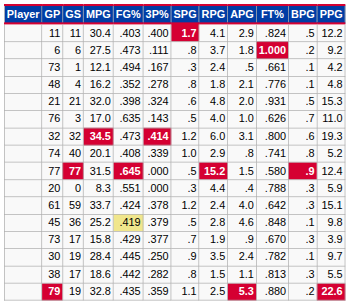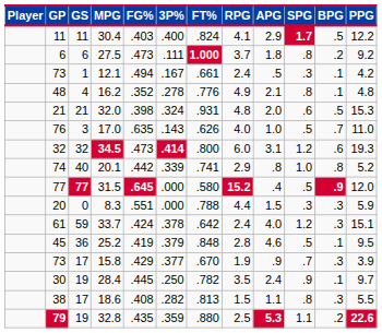 <table class="wikitable sortable" style="text-align:right;">
 <tr>
 <th style="background:#003DA5; color:#FFFFFF; border-top:#D50032 3px solid; border-bottom:#D50032 3px solid;">Player</th>
 <th style="background:#003DA5; color:#FFFFFF; border-top:#D50032 3px solid; border-bottom:#D50032 3px solid;">GP</th>
 <th style="background:#003DA5; color:#FFFFFF; border-top:#D50032 3px solid; border-bottom:#D50032 3px solid;">GS</th>
 <th style="background:#003DA5; color:#FFFFFF; border-top:#D50032 3px solid; border-bottom:#D50032 3px solid;">MPG</th>
 <th style="background:#003DA5; color:#FFFFFF; border-top:#D50032 3px solid; border-bottom:#D50032 3px solid;">FG%</th>
 <th style="background:#003DA5; color:#FFFFFF; border-top:#D50032 3px solid; border-bottom:#D50032 3px solid;">3P%</th>
-<th style="background:#003DA5; color:#FFFFFF; border-top:#D50032 3px solid; border-bottom:#D50032 3px solid;">SPG</th>
+<th style="background:#003DA5; color:#FFFFFF; border-top:#D50032 3px solid; border-bottom:#D50032 3px solid;">FT%</th>
 <th style="background:#003DA5; color:#FFFFFF; border-top:#D50032 3px solid; border-bottom:#D50032 3px solid;">RPG</th>
 <th style="background:#003DA5; color:#FFFFFF; border-top:#D50032 3px solid; border-bottom:#D50032 3px solid;">APG</th>
-<th style="background:#003DA5; color:#FFFFFF; border-top:#D50032 3px solid; border-bottom:#D50032 3px solid;">FT%</th>
+<th style="background:#003DA5; color:#FFFFFF; border-top:#D50032 3px solid; border-bottom:#D50032 3px solid;">SPG</th>
 <th style="background:#003DA5; color:#FFFFFF; border-top:#D50032 3px solid; border-bottom:#D50032 3px solid;">BPG</th>
 <th style="background:#003DA5; color:#FFFFFF; border-top:#D50032 3px solid; border-bottom:#D50032 3px solid;">PPG</th>
 </tr>
 <tr>
 <td><strong></strong></td>
 <td>11</td>
 <td>11</td>
 <td>30.4</td>
 <td>.403</td>
 <td>.400</td>
-<td style="background:#D50032;color:#FFFFFF;"><strong>1.7</strong></td>
+<td>.824</td>
 <td>4.1</td>
 <td>2.9</td>
-<td>.824</td>
+<td style="background:#D50032;color:#FFFFFF;"><strong>1.7</strong></td>
 <td>.5</td>
 <td>12.2</td>
 </tr>
 <tr>
 <td><strong></strong></td>
 <td>6</td>
 <td>6</td>
 <td>27.5</td>
 <td>.473</td>
 <td>.111</td>
-<td>.8</td>
+<td style="background:#D50032;color:#FFFFFF;"><strong>1.000</strong></td>
 <td>3.7</td>
 <td>1.8</td>
-<td style="background:#D50032;color:#FFFFFF;"><strong>1.000</strong></td>
+<td>.8</td>
 <td>.2</td>
 <td>9.2</td>
 </tr>
 <tr>
 <td><strong></strong></td>
 <td>73</td>
 <td>1</td>
 <td>12.1</td>
 <td>.494</td>
 <td>.167</td>
-<td>.3</td>
+<td>.661</td>
 <td>2.4</td>
 <td>.5</td>
-<td>.661</td>
+<td>.3</td>
 <td>.1</td>
 <td>4.2</td>
 </tr>
 <tr>
 <td><strong></strong></td>
 <td>48</td>
 <td>4</td>
 <td>16.2</td>
 <td>.352</td>
 <td>.278</td>
+<td>.776</td>
+<td>4.9</td>
+<td>2.1</td>
 <td>.8</td>
-<td>1.8</td>
-<td>2.1</td>
-<td>.776</td>
 <td>.1</td>
 <td>4.8</td>
 </tr>
 <tr>
 <td><strong></strong></td>
 <td>21</td>
 <td>21</td>
 <td>32.0</td>
 <td>.398</td>
 <td>.324</td>
-<td>.6</td>
+<td>.931</td>
 <td>4.8</td>
 <td>2.0</td>
-<td>.931</td>
+<td>.6</td>
 <td>.5</td>
 <td>15.3</td>
 </tr>
 <tr>
 <td><strong></strong></td>
 <td>76</td>
 <td>3</td>
 <td>17.0</td>
 <td>.635</td>
 <td>.143</td>
-<td>.5</td>
+<td>.626</td>
 <td>4.0</td>
 <td>1.0</td>
-<td>.626</td>
+<td>.5</td>
 <td>.7</td>
 <td>11.0</td>
 </tr>
 <tr>
 <td><strong></strong></td>
 <td>32</td>
 <td>32</td>
 <td style="background:#D50032;color:#FFFFFF;"><strong>34.5</strong></td>
 <td>.473</td>
 <td style="background:#D50032;color:#FFFFFF;"><strong>.414</strong></td>
-<td>1.2</td>
+<td>.800</td>
 <td>6.0</td>
 <td>3.1</td>
-<td>.800</td>
+<td>1.2</td>
 <td>.6</td>
 <td>19.3</td>
 </tr>
 <tr>
 <td><strong></strong></td>
 <td>74</td>
 <td>40</td>
 <td>20.1</td>
-<td>.408</td>
+<td>.442</td>
 <td>.339</td>
-<td>1.0</td>
+<td>.741</td>
 <td>2.9</td>
 <td>.8</td>
-<td>.741</td>
+<td>1.0</td>
 <td>.8</td>
 <td>5.2</td>
 </tr>
 <tr>
 <td><strong></strong></td>
 <td>77</td>
 <td style="background:#D50032;color:#FFFFFF;"><strong>77</strong></td>
 <td>31.5</td>
 <td style="background:#D50032;color:#FFFFFF;"><strong>.645</strong></td>
 <td>.000</td>
+<td>.580</td>
+<td style="background:#D50032;color:#FFFFFF;"><strong>15.2</strong></td>
+<td>.4</td>
 <td>.5</td>
-<td style="background:#D50032;color:#FFFFFF;"><strong>15.2</strong></td>
-<td>1.5</td>
-<td>.580</td>
 <td style="background:#D50032;color:#FFFFFF;"><strong>.9</strong></td>
-<td>12.4</td>
+<td>12.0</td>
 </tr>
 <tr>
 <td><strong></strong></td>
 <td>20</td>
 <td>0</td>
 <td>8.3</td>
 <td>.551</td>
 <td>.000</td>
+<td>.788</td>
+<td>4.4</td>
+<td>1.5</td>
 <td>.3</td>
-<td>4.4</td>
-<td>.4</td>
-<td>.788</td>
 <td>.3</td>
 <td>5.9</td>
 </tr>
 <tr>
 <td><strong></strong></td>
 <td>61</td>
 <td>59</td>
 <td>33.7</td>
 <td>.424</td>
 <td>.378</td>
-<td>1.2</td>
+<td>.642</td>
 <td>2.4</td>
 <td>4.0</td>
-<td>.642</td>
+<td>1.2</td>
 <td>.3</td>
 <td>15.1</td>
 </tr>
 <tr>
 <td><strong></strong></td>
 <td>45</td>
 <td>36</td>
 <td>25.2</td>
-<td style="background: khaki;">.419</td>
+<td>.419</td>
 <td>.379</td>
-<td>.5</td>
+<td>.848</td>
 <td>2.8</td>
 <td>4.6</td>
-<td>.848</td>
+<td>.5</td>
 <td>.1</td>
-<td>9.8</td>
+<td>9.5</td>
 </tr>
 <tr>
 <td><strong></strong></td>
 <td>73</td>
 <td>17</td>
 <td>15.8</td>
 <td>.429</td>
 <td>.377</td>
-<td>.7</td>
+<td>.670</td>
 <td>1.9</td>
 <td>.9</td>
-<td>.670</td>
+<td>.7</td>
 <td>.3</td>
 <td>3.9</td>
 </tr>
 <tr>
 <td><strong></strong></td>
 <td>30</td>
 <td>19</td>
 <td>28.4</td>
 <td>.445</td>
 <td>.250</td>
-<td>.9</td>
+<td>.782</td>
 <td>3.5</td>
 <td>2.4</td>
-<td>.782</td>
+<td>.9</td>
 <td>.1</td>
 <td>9.7</td>
 </tr>
 <tr>
 <td><strong></strong></td>
 <td>38</td>
 <td>17</td>
 <td>18.6</td>
-<td>.442</td>
+<td>.408</td>
 <td>.282</td>
-<td>.8</td>
+<td>.813</td>
 <td>1.5</td>
 <td>1.1</td>
-<td>.813</td>
+<td>.8</td>
 <td>.3</td>
 <td>5.5</td>
 </tr>
 <tr>
 <td><strong></strong></td>
 <td style="background:#D50032;color:#FFFFFF;"><strong>79</strong></td>
 <td>19</td>
 <td>32.8</td>
 <td>.435</td>
 <td>.359</td>
-<td>1.1</td>
+<td>.880</td>
 <td>2.5</td>
 <td style="background:#D50032;color:#FFFFFF;"><strong>5.3</strong></td>
-<td>.880</td>
+<td>1.1</td>
 <td>.2</td>
 <td style="background:#D50032;color:#FFFFFF;"><strong>22.6</strong></td>
 </tr>
 </table>
